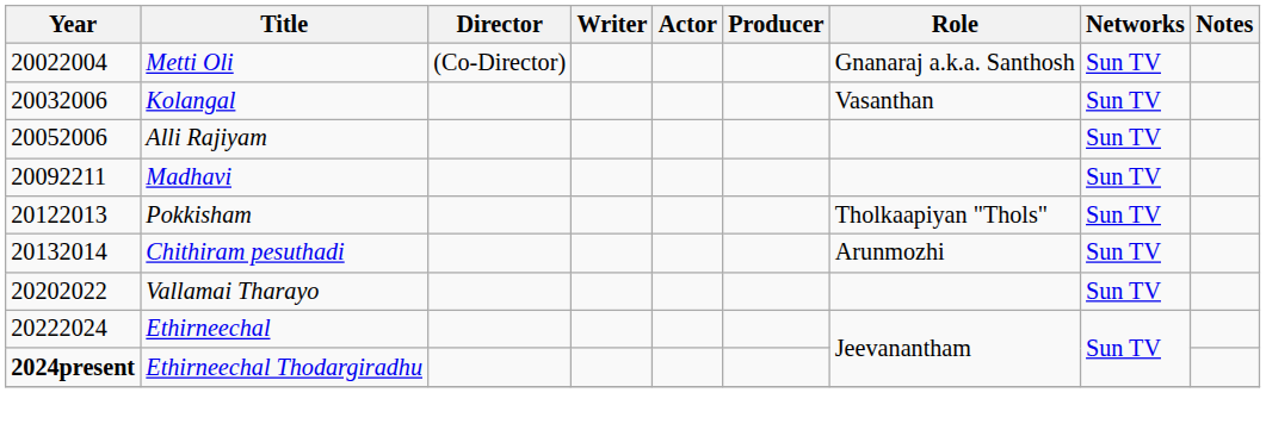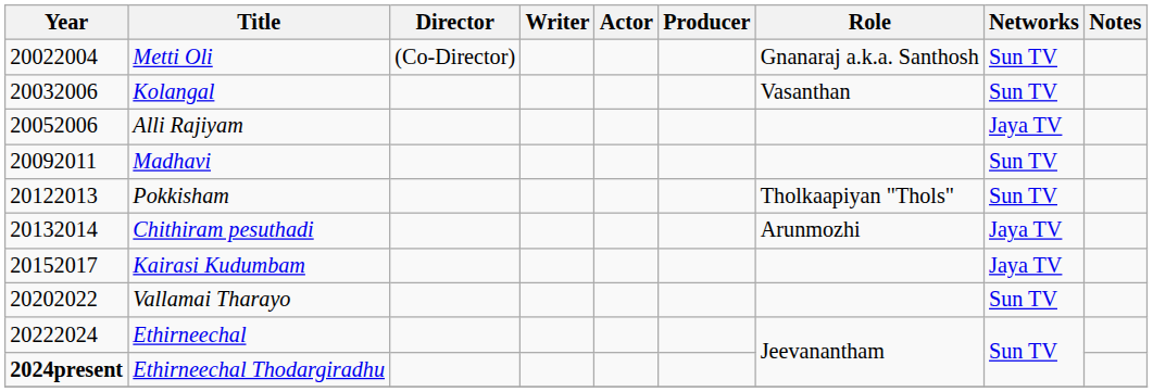 <table class="wikitable plainrowheaders">
 <tr>
 <th>Year</th>
 <th>Title</th>
 <th>Director</th>
 <th>Writer</th>
 <th>Actor</th>
 <th>Producer</th>
 <th>Role</th>
 <th>Networks</th>
 <th>Notes</th>
 </tr>
 <tr>
 <td>20022004</td>
 <td><em><a href='#'>Metti Oli</a></em></td>
 <td> (Co-Director)</td>
 <td></td>
 <td></td>
 <td></td>
 <td>Gnanaraj a.k.a. Santhosh</td>
 <td><a href='#'>Sun TV</a></td>
 <td></td>
 </tr>
 <tr>
 <td>20032006</td>
 <td><em><a href='#'>Kolangal</a></em></td>
 <td></td>
 <td></td>
 <td></td>
 <td></td>
 <td>Vasanthan</td>
 <td><a href='#'>Sun TV</a></td>
 <td></td>
 </tr>
 <tr>
 <td>20052006</td>
 <td><em>Alli Rajiyam</em></td>
 <td></td>
 <td></td>
 <td></td>
 <td></td>
 <td></td>
-<td><a href='#'>Sun TV</a></td>
+<td><a href='#'>Jaya TV</a></td>
 <td></td>
 </tr>
 <tr>
-<td>20092211</td>
+<td>20092011</td>
 <td><em><a href='#'>Madhavi</a></em></td>
 <td></td>
 <td></td>
 <td></td>
 <td></td>
 <td></td>
 <td><a href='#'>Sun TV</a></td>
 <td></td>
 </tr>
 <tr>
 <td>20122013</td>
 <td><em>Pokkisham</em></td>
 <td></td>
 <td></td>
 <td></td>
 <td></td>
 <td>Tholkaapiyan "Thols"</td>
 <td><a href='#'>Sun TV</a></td>
 <td></td>
 </tr>
 <tr>
 <td>20132014</td>
 <td><em><a href='#'>Chithiram pesuthadi</a></em></td>
 <td></td>
 <td></td>
 <td></td>
 <td></td>
 <td>Arunmozhi</td>
-<td><a href='#'>Sun TV</a></td>
+<td><a href='#'>Jaya TV</a></td>
+<td></td>
+</tr>
+<tr>
+<td>20152017</td>
+<td><em><a href='#'>Kairasi Kudumbam</a></em></td>
+<td></td>
+<td></td>
+<td></td>
+<td></td>
+<td></td>
+<td><a href='#'>Jaya TV</a></td>
 <td></td>
 </tr>
 <tr>
 <td>20202022</td>
 <td><em>Vallamai Tharayo</em></td>
 <td></td>
 <td></td>
 <td></td>
 <td></td>
 <td></td>
 <td><a href='#'>Sun TV</a></td>
 <td></td>
 </tr>
 <tr>
 <td>20222024</td>
 <td><em><a href='#'>Ethirneechal</a></em></td>
 <td></td>
 <td></td>
 <td></td>
 <td></td>
 <td rowspan="2">Jeevanantham</td>
 <td rowspan="2"><a href='#'>Sun TV</a></td>
 <td></td>
 </tr>
 <tr>
 <td><strong>2024present</strong></td>
 <td><em><a href='#'>Ethirneechal Thodargiradhu</a></em></td>
 <td></td>
 <td></td>
 <td></td>
 <td></td>
 <td></td>
 </tr>
 <tr>
 </tr>
 </table>
